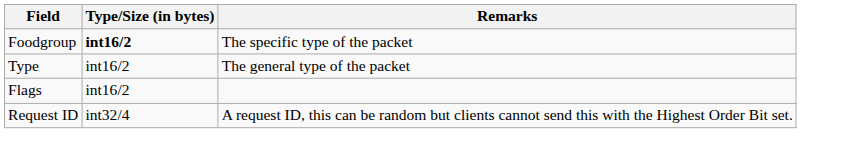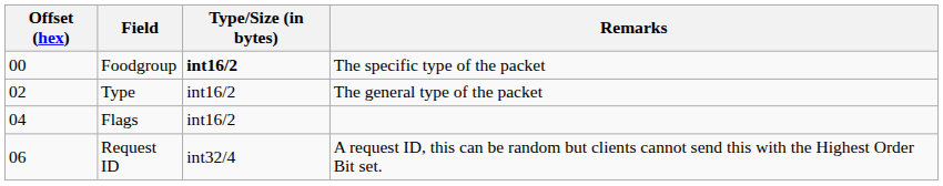 <table class="wikitable">
 <tr>
+<th>Offset (<a href='#'>hex</a>)</th>
 <th>Field</th>
 <th>Type/Size (in bytes)</th>
 <th>Remarks</th>
 </tr>
 <tr>
+<td>00</td>
 <td>Foodgroup</td>
 <td><strong>int16/2</strong></td>
 <td>The specific type of the packet</td>
 </tr>
 <tr>
+<td>02</td>
 <td>Type</td>
 <td>int16/2</td>
 <td>The general type of the packet</td>
 </tr>
 <tr>
+<td>04</td>
 <td>Flags</td>
 <td>int16/2</td>
 <td></td>
 </tr>
 <tr>
+<td>06</td>
 <td>Request ID</td>
 <td>int32/4</td>
 <td>A request ID, this can be random but clients cannot send this with the Highest Order Bit set.</td>
 </tr>
 </table>
